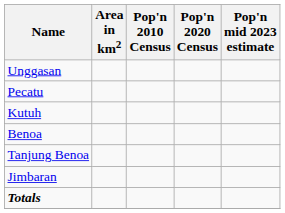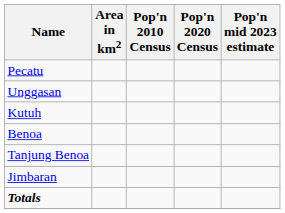 <table class="wikitable sortable" style="margin-bottom: 0;">
 <tr>
 <th>Name</th>
 <th>Area <br> in <br> km<sup>2</sup></th>
 <th>Pop'n <br> 2010 <br> Census</th>
 <th>Pop'n <br> 2020 <br> Census</th>
 <th>Pop'n <br>mid 2023<br>estimate</th>
 </tr>
 <tr>
-<td><a href='#'>Unggasan</a></td>
+<td><a href='#'>Pecatu</a></td>
 <td align="right"></td>
 <td align="right"></td>
 <td align="right"></td>
 <td align="right"></td>
 </tr>
 <tr>
-<td><a href='#'>Pecatu</a></td>
+<td><a href='#'>Unggasan</a></td>
 <td align="right"></td>
 <td align="right"></td>
 <td align="right"></td>
 <td align="right"></td>
 </tr>
 <tr>
 <td><a href='#'>Kutuh</a></td>
 <td align="right"></td>
 <td align="right"></td>
 <td align="right"></td>
 <td align="right"></td>
 </tr>
 <tr>
 <td><a href='#'>Benoa</a></td>
 <td align="right"></td>
 <td align="right"></td>
 <td align="right"></td>
 <td align="right"></td>
 </tr>
 <tr>
 <td><a href='#'>Tanjung Benoa</a></td>
 <td align="right"></td>
 <td align="right"></td>
 <td align="right"></td>
 <td align="right"></td>
 </tr>
 <tr>
 <td><a href='#'>Jimbaran</a></td>
 <td align="right"></td>
 <td align="right"></td>
 <td align="right"></td>
 <td align="right"></td>
 </tr>
 <tr>
 <td><strong><em>Totals</em></strong></td>
 <td align="right"><em></em></td>
 <td align="right"><em></em></td>
 <td align="right"><em></em></td>
 <td align="right"><em></em></td>
 </tr>
 <tr>
 </tr>
 </table>
